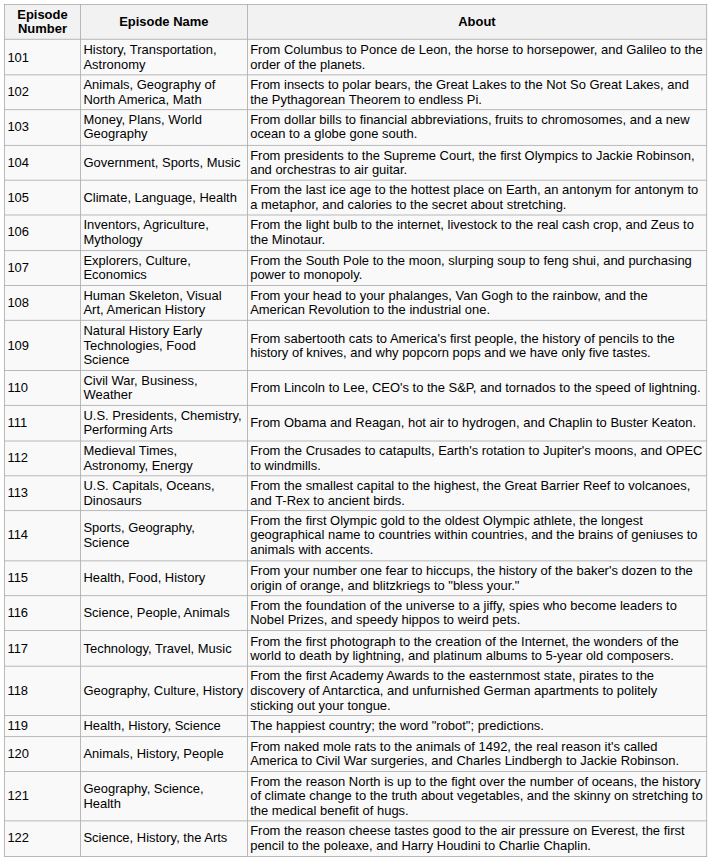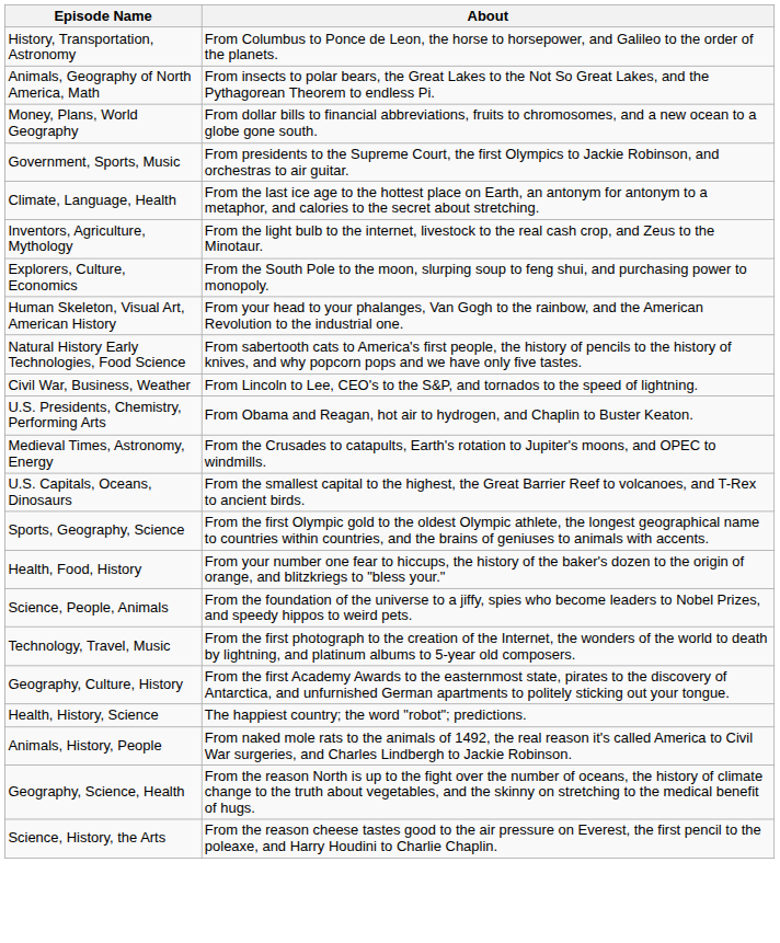 <table class="wikitable">
 <tr>
-<th>Episode Number</th>
 <th>Episode Name</th>
 <th>About</th>
 </tr>
 <tr>
-<td>101</td>
 <td>History, Transportation, Astronomy</td>
 <td>From Columbus to Ponce de Leon, the horse to horsepower, and Galileo to the order of the planets.</td>
 </tr>
 <tr>
-<td>102</td>
 <td>Animals, Geography of North America, Math</td>
 <td>From insects to polar bears, the Great Lakes to the Not So Great Lakes, and the Pythagorean Theorem to endless Pi.</td>
 </tr>
 <tr>
-<td>103</td>
 <td>Money, Plans, World Geography</td>
 <td>From dollar bills to financial abbreviations, fruits to chromosomes, and a new ocean to a globe gone south.</td>
 </tr>
 <tr>
-<td>104</td>
 <td>Government, Sports, Music</td>
 <td>From presidents to the Supreme Court, the first Olympics to Jackie Robinson, and orchestras to air guitar.</td>
 </tr>
 <tr>
-<td>105</td>
 <td>Climate, Language, Health</td>
 <td>From the last ice age to the hottest place on Earth, an antonym for antonym to a metaphor, and calories to the secret about stretching.</td>
 </tr>
 <tr>
-<td>106</td>
 <td>Inventors, Agriculture, Mythology</td>
 <td>From the light bulb to the internet, livestock to the real cash crop, and Zeus to the Minotaur.</td>
 </tr>
 <tr>
-<td>107</td>
 <td>Explorers, Culture, Economics</td>
 <td>From the South Pole to the moon, slurping soup to feng shui, and purchasing power to monopoly.</td>
 </tr>
 <tr>
-<td>108</td>
 <td>Human Skeleton, Visual Art, American History</td>
 <td>From your head to your phalanges, Van Gogh to the rainbow, and the American Revolution to the industrial one.</td>
 </tr>
 <tr>
-<td>109</td>
 <td>Natural History Early Technologies, Food Science</td>
 <td>From sabertooth cats to America's first people, the history of pencils to the history of knives, and why popcorn pops and we have only five tastes.</td>
 </tr>
 <tr>
-<td>110</td>
 <td>Civil War, Business, Weather</td>
 <td>From Lincoln to Lee, CEO's to the S&P, and tornados to the speed of lightning.</td>
 </tr>
 <tr>
-<td>111</td>
 <td>U.S. Presidents, Chemistry, Performing Arts</td>
 <td>From Obama and Reagan, hot air to hydrogen, and Chaplin to Buster Keaton.</td>
 </tr>
 <tr>
-<td>112</td>
 <td>Medieval Times, Astronomy, Energy</td>
 <td>From the Crusades to catapults, Earth's rotation to Jupiter's moons, and OPEC to windmills.</td>
 </tr>
 <tr>
-<td>113</td>
 <td>U.S. Capitals, Oceans, Dinosaurs</td>
 <td>From the smallest capital to the highest, the Great Barrier Reef to volcanoes, and T-Rex to ancient birds.</td>
 </tr>
 <tr>
-<td>114</td>
 <td>Sports, Geography, Science</td>
 <td>From the first Olympic gold to the oldest Olympic athlete, the longest geographical name to countries within countries, and the brains of geniuses to animals with accents.</td>
 </tr>
 <tr>
-<td>115</td>
 <td>Health, Food, History</td>
 <td>From your number one fear to hiccups, the history of the baker's dozen to the origin of orange, and blitzkriegs to "bless your."</td>
 </tr>
 <tr>
-<td>116</td>
 <td>Science, People, Animals</td>
 <td>From the foundation of the universe to a jiffy, spies who become leaders to Nobel Prizes, and speedy hippos to weird pets.</td>
 </tr>
 <tr>
-<td>117</td>
 <td>Technology, Travel, Music</td>
 <td>From the first photograph to the creation of the Internet, the wonders of the world to death by lightning, and platinum albums to 5-year old composers.</td>
 </tr>
 <tr>
-<td>118</td>
 <td>Geography, Culture, History</td>
 <td>From the first Academy Awards to the easternmost state, pirates to the discovery of Antarctica, and unfurnished German apartments to politely sticking out your tongue.</td>
 </tr>
 <tr>
-<td>119</td>
 <td>Health, History, Science</td>
 <td>The happiest country; the word "robot"; predictions.</td>
 </tr>
 <tr>
-<td>120</td>
 <td>Animals, History, People</td>
 <td>From naked mole rats to the animals of 1492, the real reason it's called America to Civil War surgeries, and Charles Lindbergh to Jackie Robinson.</td>
 </tr>
 <tr>
-<td>121</td>
 <td>Geography, Science, Health</td>
 <td>From the reason North is up to the fight over the number of oceans, the history of climate change to the truth about vegetables, and the skinny on stretching to the medical benefit of hugs.</td>
 </tr>
 <tr>
-<td>122</td>
 <td>Science, History, the Arts</td>
 <td>From the reason cheese tastes good to the air pressure on Everest, the first pencil to the poleaxe, and Harry Houdini to Charlie Chaplin.</td>
 </tr>
 </table>
